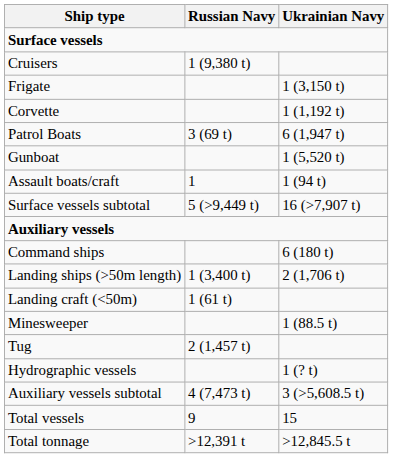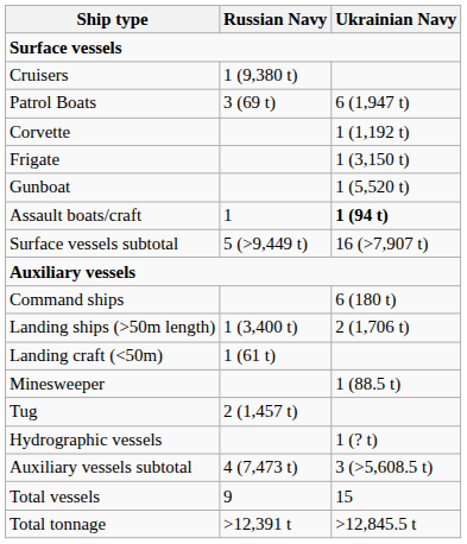 <table class="wikitable">
 <tr>
 <th>Ship type</th>
 <th>Russian Navy</th>
 <th>Ukrainian Navy</th>
 </tr>
 <tr>
 <td colspan="3"><strong>Surface vessels</strong></td>
 </tr>
 <tr>
 <td>Cruisers</td>
 <td>1 (9,380 t)</td>
 <td></td>
 </tr>
 <tr>
-<td>Frigate</td>
-<td></td>
-<td>1 (3,150 t)</td>
+<td>Patrol Boats</td>
+<td>3 (69 t)</td>
+<td>6 (1,947 t)</td>
 </tr>
 <tr>
 <td>Corvette</td>
 <td></td>
 <td>1 (1,192 t)</td>
 </tr>
 <tr>
-<td>Patrol Boats</td>
-<td>3 (69 t)</td>
-<td>6 (1,947 t)</td>
+<td>Frigate</td>
+<td></td>
+<td>1 (3,150 t)</td>
 </tr>
 <tr>
 <td>Gunboat</td>
 <td></td>
 <td>1 (5,520 t)</td>
 </tr>
 <tr>
 <td>Assault boats/craft</td>
 <td>1</td>
-<td>1 (94 t)</td>
+<td><strong>1 (94 t)</strong></td>
 </tr>
 <tr>
 <td>Surface vessels subtotal</td>
 <td>5 (>9,449 t)</td>
 <td>16 (>7,907 t)</td>
 </tr>
 <tr>
 <td colspan="3"><strong>Auxiliary vessels</strong></td>
 </tr>
 <tr>
 <td>Command ships</td>
 <td></td>
 <td>6 (180 t)</td>
 </tr>
 <tr>
 <td>Landing ships (>50m length)</td>
 <td>1 (3,400 t)</td>
 <td>2 (1,706 t)</td>
 </tr>
 <tr>
 <td>Landing craft (<50m)</td>
 <td>1 (61 t)</td>
 <td></td>
 </tr>
 <tr>
 <td>Minesweeper</td>
 <td></td>
 <td>1 (88.5 t)</td>
 </tr>
 <tr>
 <td>Tug</td>
 <td>2 (1,457 t)</td>
 <td></td>
 </tr>
 <tr>
 <td>Hydrographic vessels</td>
 <td></td>
 <td>1 (? t)</td>
 </tr>
 <tr>
 <td>Auxiliary vessels subtotal</td>
 <td>4 (7,473 t)</td>
 <td>3 (>5,608.5 t)</td>
 </tr>
 <tr>
 <td>Total vessels</td>
 <td>9</td>
 <td>15</td>
 </tr>
 <tr>
 <td>Total tonnage</td>
 <td>>12,391 t</td>
 <td>>12,845.5 t</td>
 </tr>
 </table>
